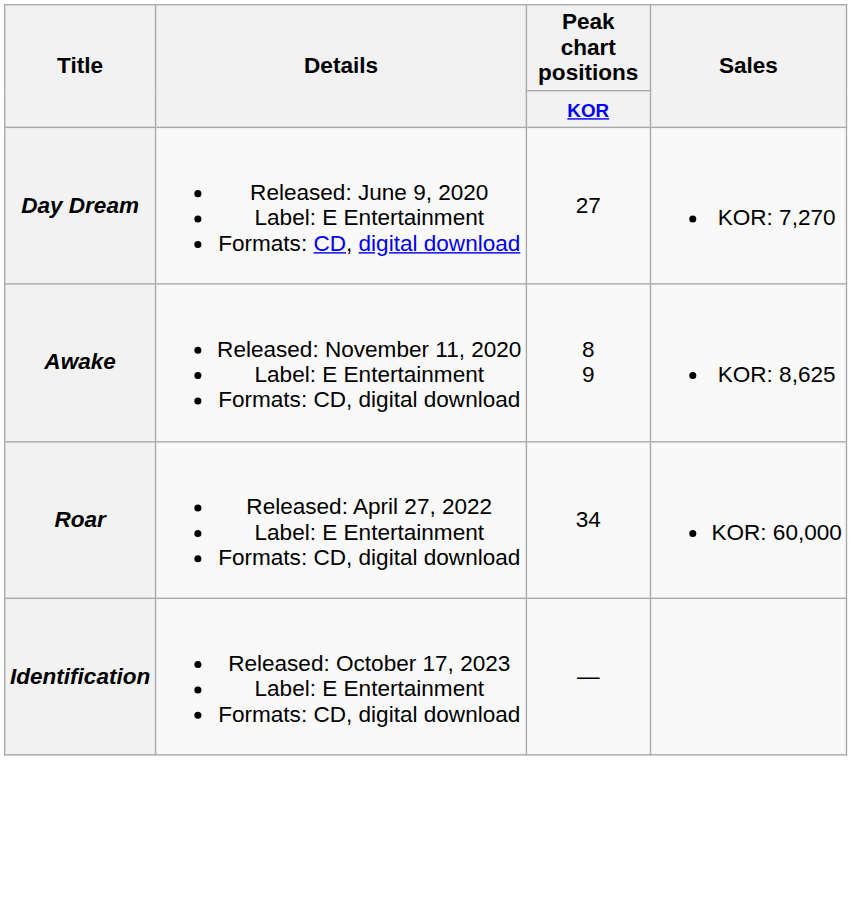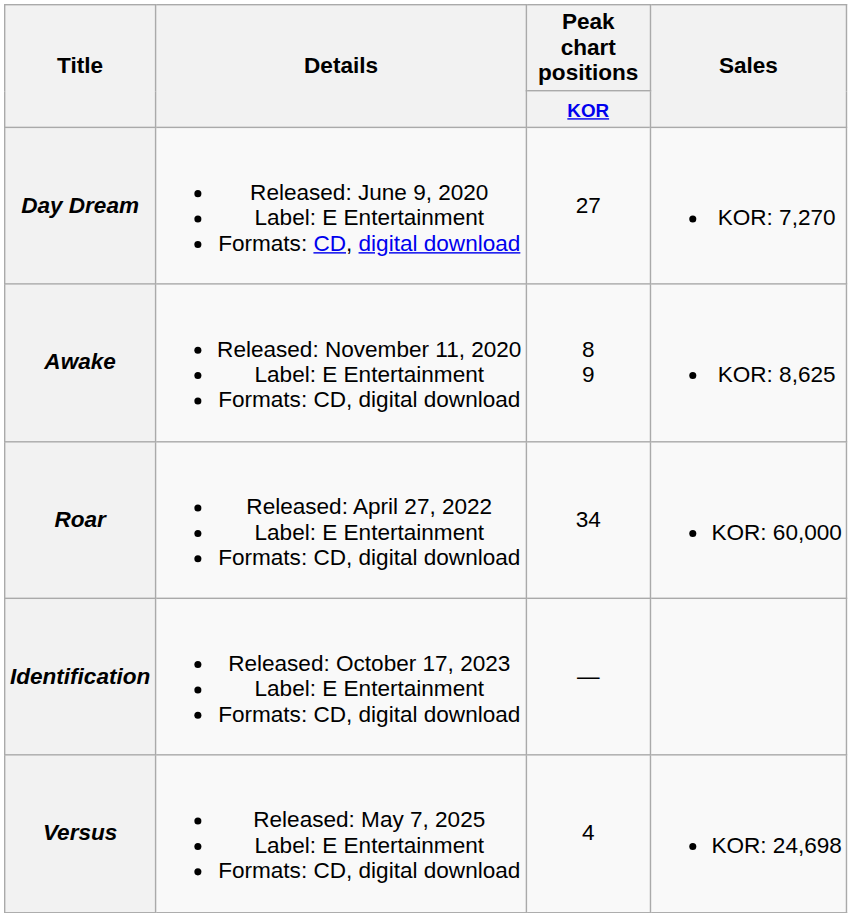 <table class="wikitable plainrowheaders" style="text-align:center;">
 <tr>
 <th scope="col" rowspan="2">Title</th>
 <th scope="col" rowspan="2">Details</th>
 <th scope="col" colspan="1" style="width:5em;">Peak chart positions</th>
 <th scope="col" rowspan="2">Sales</th>
 </tr>
 <tr>
 <th><small><a href='#'>KOR</a></small><br></th>
 </tr>
 <tr>
 <th scope="row"><em>Day Dream</em></th>
 <td><br><ul><li>Released: June 9, 2020</li><li>Label: E Entertainment</li><li>Formats: <a href='#'>CD</a>, <a href='#'>digital download</a></li></ul></td>
 <td>27</td>
 <td><br><ul><li>KOR: 7,270</li></ul></td>
 </tr>
 <tr>
 <th scope="row"><em>Awake</em></th>
 <td><br><ul><li>Released: November 11, 2020</li><li>Label: E Entertainment</li><li>Formats: CD, digital download</li></ul></td>
 <td>8 <br>9 </td>
 <td><br><ul><li>KOR: 8,625</li></ul></td>
 </tr>
 <tr>
 <th scope="row"><em>Roar</em></th>
 <td><br><ul><li>Released: April 27, 2022</li><li>Label: E Entertainment</li><li>Formats: CD, digital download</li></ul></td>
 <td>34</td>
 <td><br><ul><li>KOR: 60,000</li></ul></td>
 </tr>
 <tr>
 <th scope="row"><em>Identification</em></th>
 <td><br><ul><li>Released: October 17, 2023</li><li>Label: E Entertainment</li><li>Formats: CD, digital download</li></ul></td>
 <td>—</td>
 <td></td>
 </tr>
+<tr>
+<th scope="row"><em>Versus</em></th>
+<td><br><ul><li>Released: May 7, 2025</li><li>Label: E Entertainment</li><li>Formats: CD, digital download</li></ul></td>
+<td>4</td>
+<td><br><ul><li>KOR: 24,698</li></ul></td>
+</tr>
 </table>
